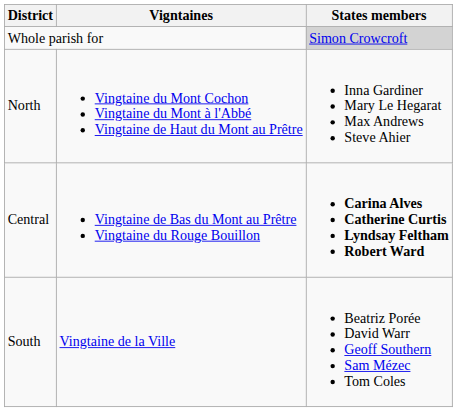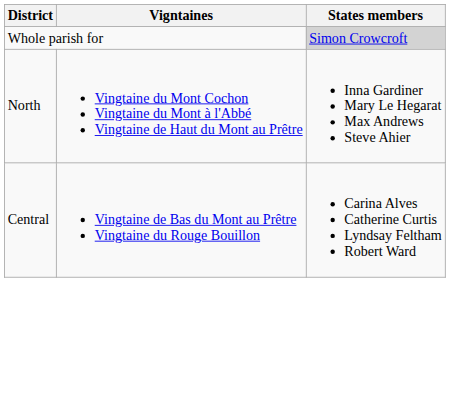 <table class="wikitable">
 <tr>
 <th>District</th>
 <th>Vigntaines</th>
 <th>States members</th>
 </tr>
 <tr>
 <td colspan="2">Whole parish for </td>
 <td style="background: lightgrey;"><a href='#'>Simon Crowcroft</a></td>
 </tr>
 <tr>
 <td>North</td>
 <td><br><ul><li><a href='#'>Vingtaine du Mont Cochon</a></li><li><a href='#'>Vingtaine du Mont à l'Abbé</a></li><li><a href='#'>Vingtaine de Haut du Mont au Prêtre</a></li></ul></td>
 <td><br><ul><li>Inna Gardiner</li><li>Mary Le Hegarat</li><li>Max Andrews</li><li>Steve Ahier</li></ul></td>
 </tr>
 <tr>
 <td>Central</td>
 <td><br><ul><li><a href='#'>Vingtaine de Bas du Mont au Prêtre</a></li><li><a href='#'>Vingtaine du Rouge Bouillon</a></li></ul></td>
-<td><strong><br><ul><li>Carina Alves</li><li>Catherine Curtis</li><li>Lyndsay Feltham</li><li>Robert Ward</li></ul></strong></td>
-</tr>
-<tr>
-<td>South</td>
-<td><a href='#'>Vingtaine de la Ville</a></td>
-<td><br><ul><li>Beatriz Porée</li><li>David Warr</li><li><a href='#'>Geoff Southern</a></li><li><a href='#'>Sam Mézec</a></li><li>Tom Coles</li></ul></td>
+<td><br><ul><li>Carina Alves</li><li>Catherine Curtis</li><li>Lyndsay Feltham</li><li>Robert Ward</li></ul></td>
 </tr>
 </table>
